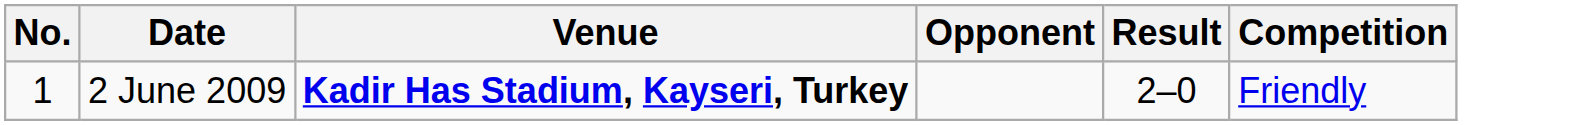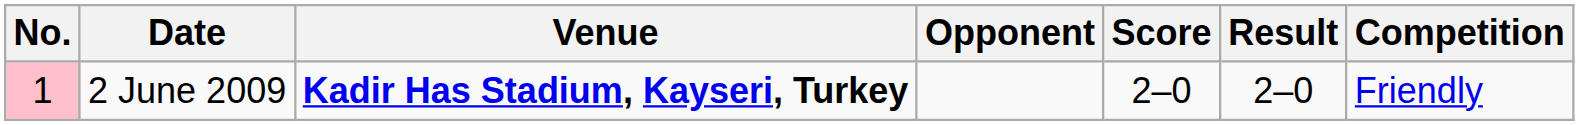 <table class="wikitable sortable">
 <tr>
 <th scope="col">No.</th>
 <th scope="col">Date</th>
 <th scope="col">Venue</th>
 <th scope="col">Opponent</th>
+<th scope="col">Score</th>
 <th scope="col">Result</th>
 <th scope="col">Competition</th>
 </tr>
 <tr>
-<td align="center">1</td>
+<td align="center" style="background: pink;">1</td>
 <td>2 June 2009</td>
 <td><strong><a href='#'>Kadir Has Stadium</a>, <a href='#'>Kayseri</a>, Turkey</strong></td>
 <td></td>
 <td align="center">2–0</td>
+<td align="center">2–0</td>
 <td><a href='#'>Friendly</a></td>
 </tr>
 </table>
